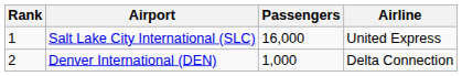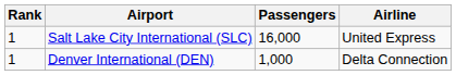 <table class="wikitable">
 <tr>
 <th>Rank</th>
 <th>Airport</th>
 <th>Passengers</th>
 <th>Airline</th>
 </tr>
 <tr>
 <td>1</td>
 <td><a href='#'>Salt Lake City International (SLC)</a></td>
 <td>16,000</td>
 <td>United Express</td>
 </tr>
 <tr>
-<td>2</td>
+<td>1</td>
 <td><a href='#'>Denver International (DEN)</a></td>
 <td>1,000</td>
 <td>Delta Connection</td>
 </tr>
 </table>
